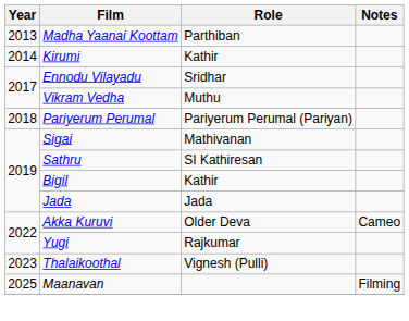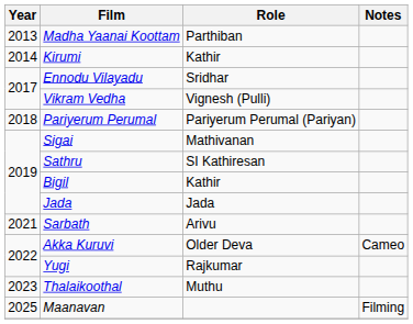 <table class="wikitable sortable">
 <tr>
 <th scope="col">Year</th>
 <th scope="col">Film</th>
 <th scope="col">Role</th>
 <th scope="col" class="unsortable">Notes</th>
 </tr>
 <tr>
 <td>2013</td>
 <td><em><a href='#'>Madha Yaanai Koottam</a></em></td>
 <td>Parthiban</td>
 <td></td>
 </tr>
 <tr>
 <td>2014</td>
 <td><em><a href='#'>Kirumi</a></em></td>
 <td>Kathir</td>
 <td></td>
 </tr>
 <tr>
 <td rowspan="2">2017</td>
 <td><em><a href='#'>Ennodu Vilayadu</a></em></td>
 <td>Sridhar</td>
 <td></td>
 </tr>
 <tr>
 <td><em><a href='#'>Vikram Vedha</a></em></td>
-<td>Muthu</td>
+<td>Vignesh (Pulli)</td>
 <td></td>
 </tr>
 <tr>
 <td rowspan="1">2018</td>
 <td><em><a href='#'>Pariyerum Perumal</a></em></td>
 <td>Pariyerum Perumal (Pariyan)</td>
 <td></td>
 </tr>
 <tr>
 <td rowspan="4">2019</td>
 <td><em><a href='#'>Sigai</a></em></td>
 <td>Mathivanan</td>
 <td></td>
 </tr>
 <tr>
 <td><em><a href='#'>Sathru</a></em></td>
 <td>SI Kathiresan</td>
 <td></td>
 </tr>
 <tr>
 <td><em><a href='#'>Bigil</a></em></td>
 <td>Kathir</td>
 <td></td>
 </tr>
 <tr>
 <td><em><a href='#'>Jada</a></em></td>
 <td>Jada</td>
 <td></td>
 </tr>
 <tr>
+<td rowspan="1">2021</td>
+<td><em><a href='#'>Sarbath</a></em></td>
+<td>Arivu</td>
+<td></td>
+</tr>
+<tr>
 <td rowspan="2">2022</td>
 <td><em><a href='#'>Akka Kuruvi</a></em></td>
 <td>Older Deva</td>
 <td>Cameo</td>
 </tr>
 <tr>
 <td><em><a href='#'>Yugi</a></em></td>
 <td>Rajkumar</td>
 <td></td>
 </tr>
 <tr>
 <td rowspan="1">2023</td>
 <td><em><a href='#'>Thalaikoothal</a></em></td>
-<td>Vignesh (Pulli)</td>
+<td>Muthu</td>
 <td></td>
 </tr>
 <tr>
 <td rowspan="1">2025</td>
 <td><em>Maanavan</em></td>
 <td></td>
 <td>Filming</td>
 </tr>
 <tr>
 </tr>
 </table>
